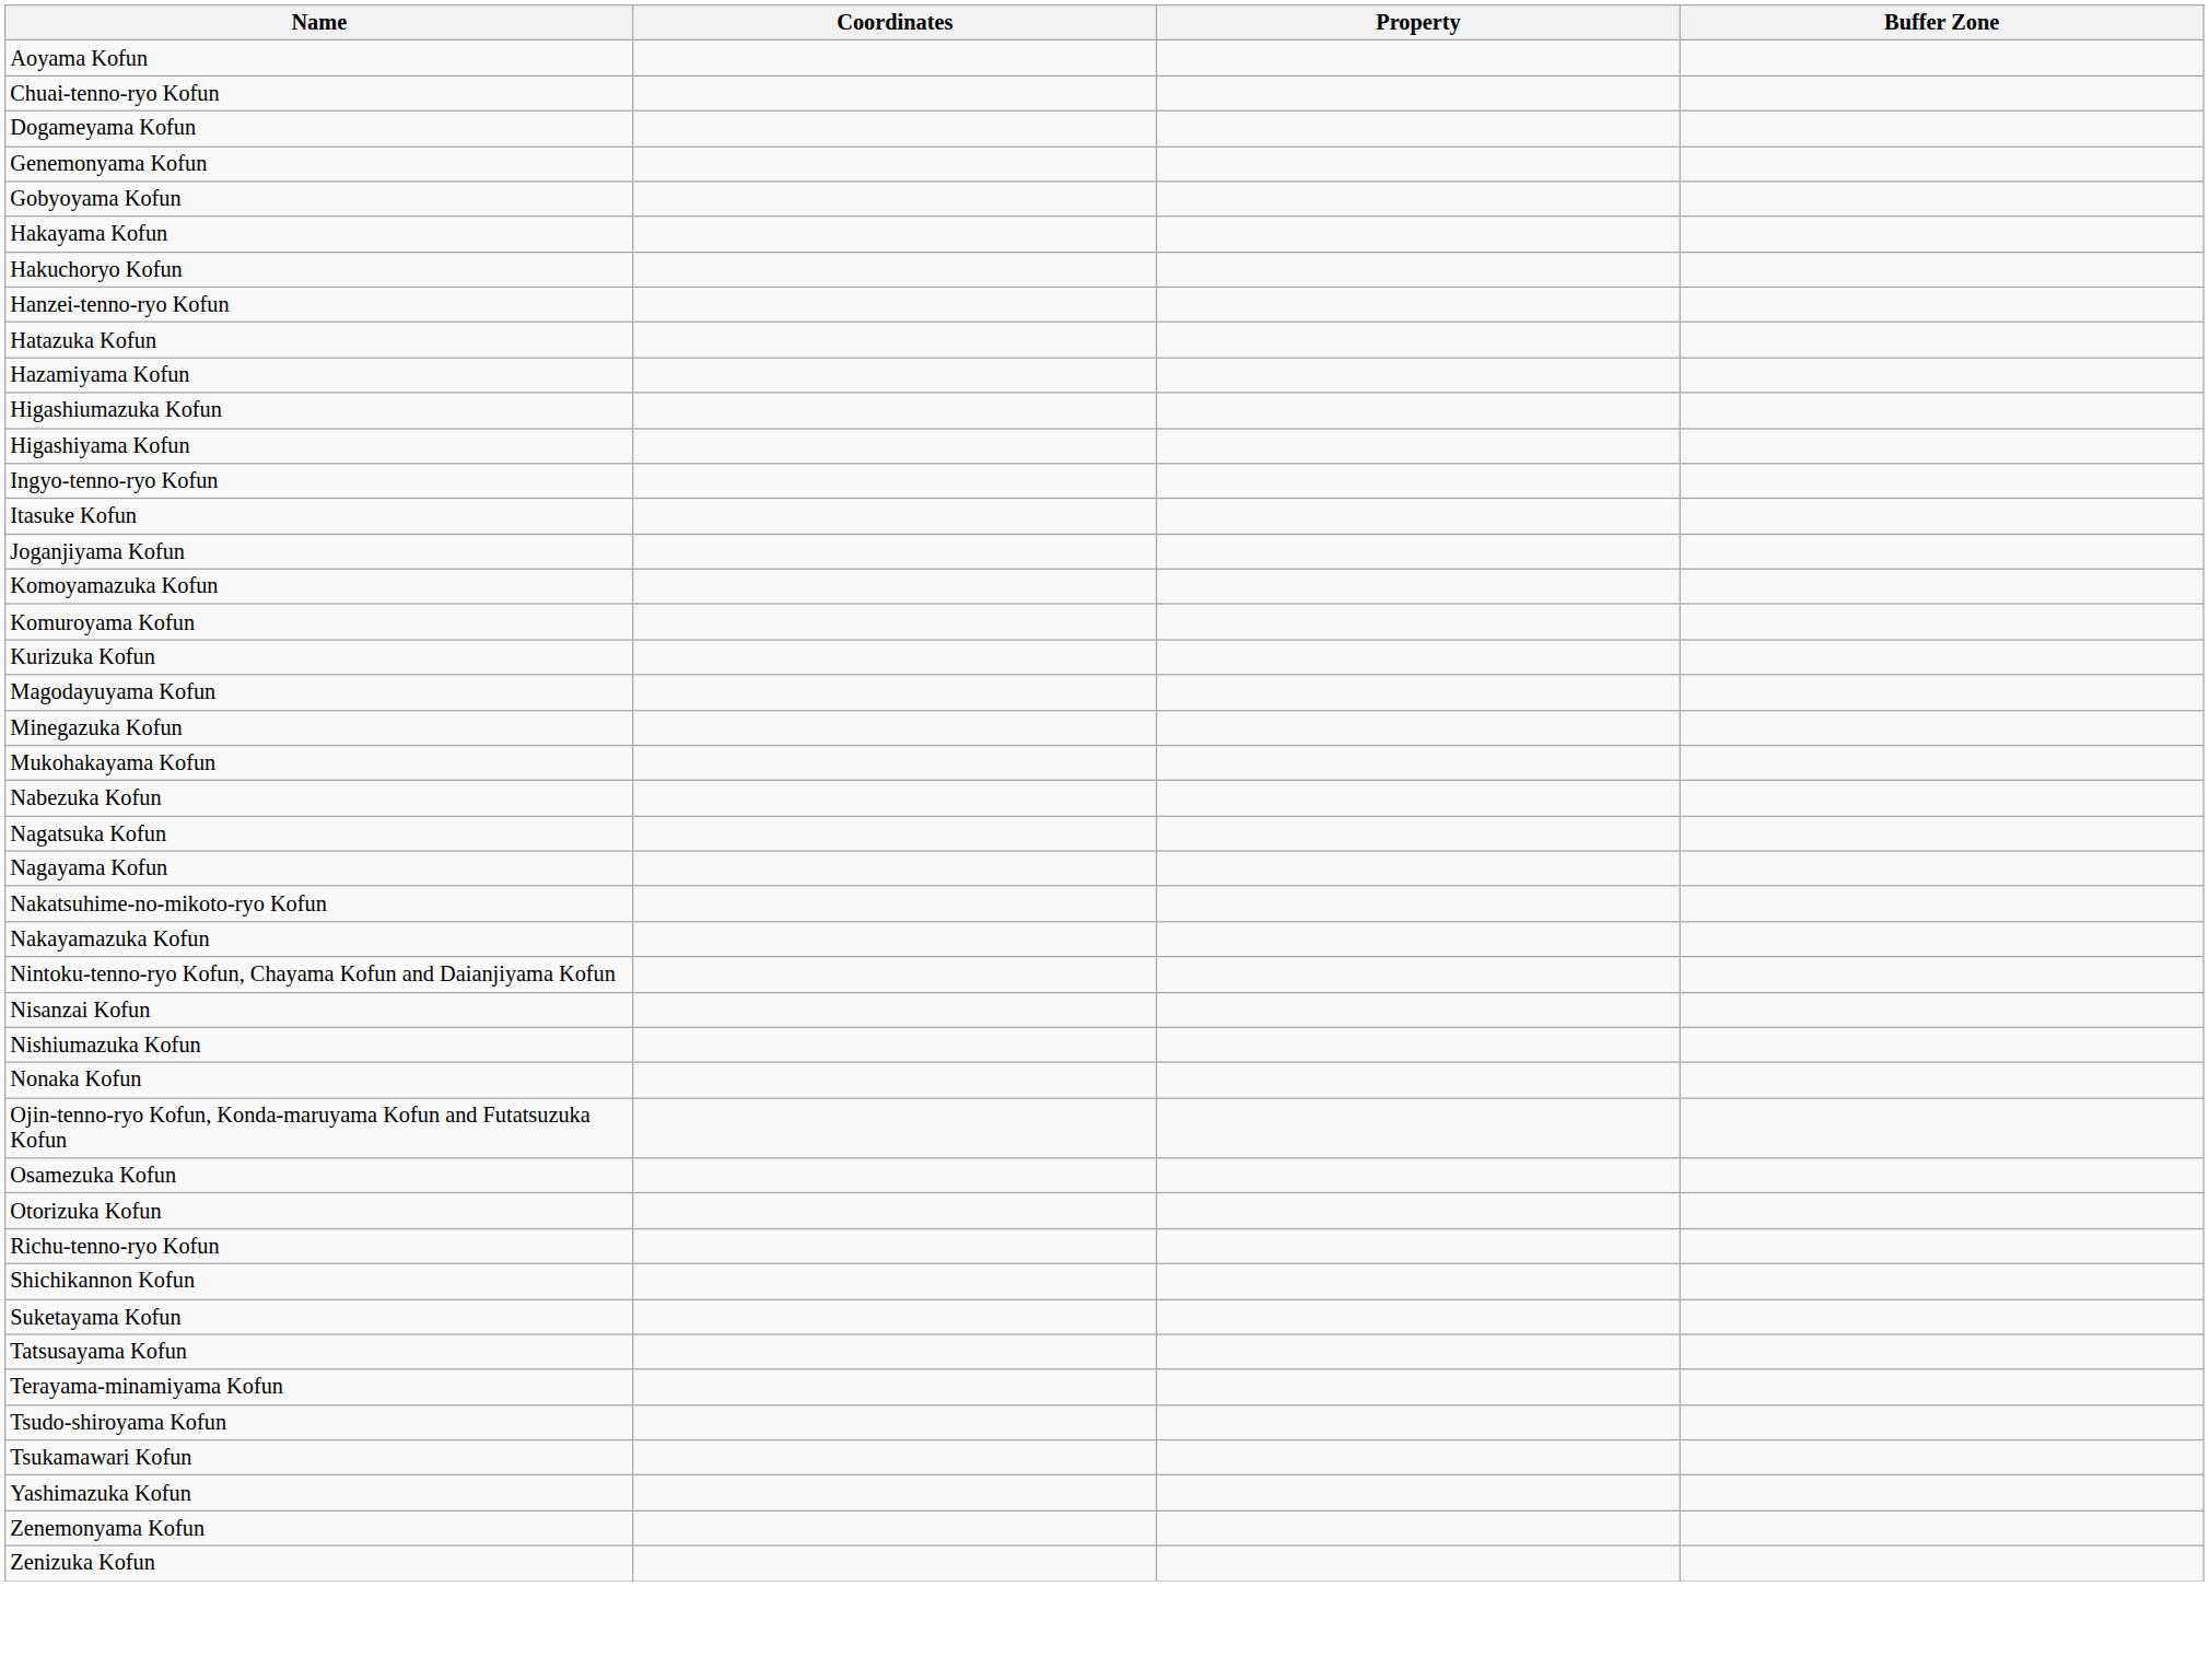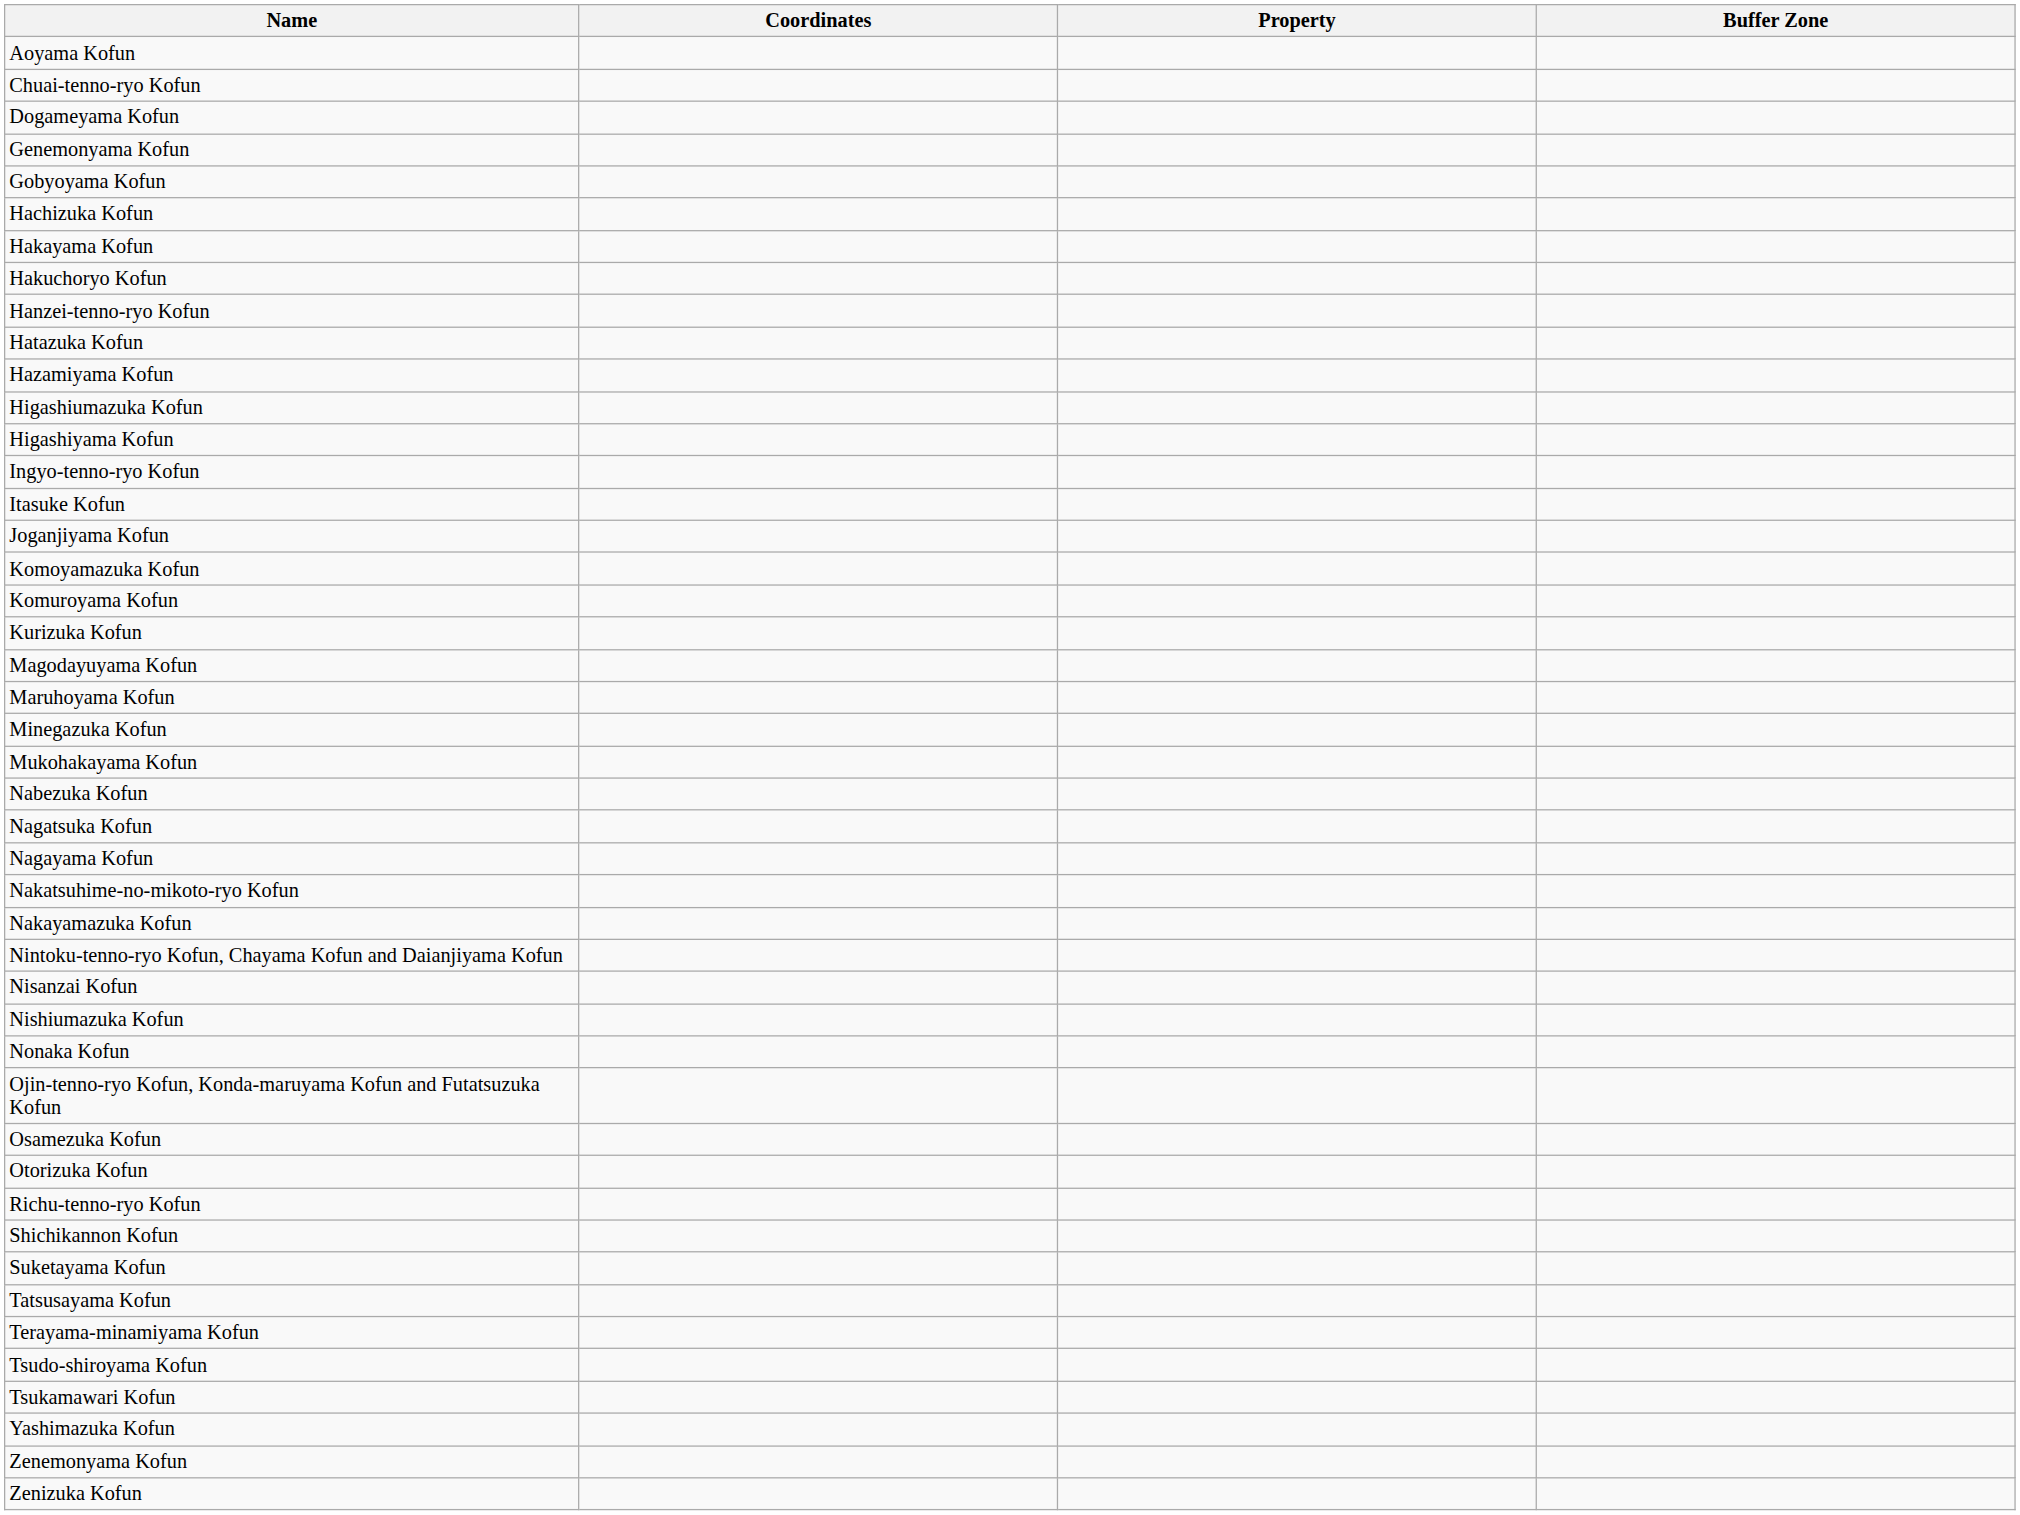 <table class="wikitable sortable" width="100%">
 <tr>
 <th width="12%">Name</th>
 <th class="unsortable" width="10%">Coordinates</th>
 <th width="10%">Property</th>
 <th width="10%">Buffer Zone</th>
 </tr>
 <tr>
 <td>Aoyama Kofun</td>
 <td></td>
 <td></td>
 <td></td>
 </tr>
 <tr>
 <td>Chuai-tenno-ryo Kofun</td>
 <td></td>
 <td></td>
 <td></td>
 </tr>
 <tr>
 <td>Dogameyama Kofun</td>
 <td></td>
 <td></td>
 <td></td>
 </tr>
 <tr>
 <td>Genemonyama Kofun</td>
 <td></td>
 <td></td>
 <td></td>
 </tr>
 <tr>
 <td>Gobyoyama Kofun</td>
+<td></td>
+<td></td>
+<td></td>
+</tr>
+<tr>
+<td>Hachizuka Kofun</td>
 <td></td>
 <td></td>
 <td></td>
 </tr>
 <tr>
 <td>Hakayama Kofun</td>
 <td></td>
 <td></td>
 <td></td>
 </tr>
 <tr>
 <td>Hakuchoryo Kofun</td>
 <td></td>
 <td></td>
 <td></td>
 </tr>
 <tr>
 <td>Hanzei-tenno-ryo Kofun</td>
 <td></td>
 <td></td>
 <td></td>
 </tr>
 <tr>
 <td>Hatazuka Kofun</td>
 <td></td>
 <td></td>
 <td></td>
 </tr>
 <tr>
 <td>Hazamiyama Kofun</td>
 <td></td>
 <td></td>
 <td></td>
 </tr>
 <tr>
 <td>Higashiumazuka Kofun</td>
 <td></td>
 <td></td>
 <td></td>
 </tr>
 <tr>
 <td>Higashiyama Kofun</td>
 <td></td>
 <td></td>
 <td></td>
 </tr>
 <tr>
 <td>Ingyo-tenno-ryo Kofun</td>
 <td></td>
 <td></td>
 <td></td>
 </tr>
 <tr>
 <td>Itasuke Kofun</td>
 <td></td>
 <td></td>
 <td></td>
 </tr>
 <tr>
 <td>Joganjiyama Kofun</td>
 <td></td>
 <td></td>
 <td></td>
 </tr>
 <tr>
 <td>Komoyamazuka Kofun</td>
 <td></td>
 <td></td>
 <td></td>
 </tr>
 <tr>
 <td>Komuroyama Kofun</td>
 <td></td>
 <td></td>
 <td></td>
 </tr>
 <tr>
 <td>Kurizuka Kofun</td>
 <td></td>
 <td></td>
 <td></td>
 </tr>
 <tr>
 <td>Magodayuyama Kofun</td>
+<td></td>
+<td></td>
+<td></td>
+</tr>
+<tr>
+<td>Maruhoyama Kofun</td>
 <td></td>
 <td></td>
 <td></td>
 </tr>
 <tr>
 <td>Minegazuka Kofun</td>
 <td></td>
 <td></td>
 <td></td>
 </tr>
 <tr>
 <td>Mukohakayama Kofun</td>
 <td></td>
 <td></td>
 <td></td>
 </tr>
 <tr>
 <td>Nabezuka Kofun</td>
 <td></td>
 <td></td>
 <td></td>
 </tr>
 <tr>
 <td>Nagatsuka Kofun</td>
 <td></td>
 <td></td>
 <td></td>
 </tr>
 <tr>
 <td>Nagayama Kofun</td>
 <td></td>
 <td></td>
 <td></td>
 </tr>
 <tr>
 <td>Nakatsuhime-no-mikoto-ryo Kofun</td>
 <td></td>
 <td></td>
 <td></td>
 </tr>
 <tr>
 <td>Nakayamazuka Kofun</td>
 <td></td>
 <td></td>
 <td></td>
 </tr>
 <tr>
 <td>Nintoku-tenno-ryo Kofun, Chayama Kofun and Daianjiyama Kofun</td>
 <td></td>
 <td></td>
 <td></td>
 </tr>
 <tr>
 <td>Nisanzai Kofun</td>
 <td></td>
 <td></td>
 <td></td>
 </tr>
 <tr>
 <td>Nishiumazuka Kofun</td>
 <td></td>
 <td></td>
 <td></td>
 </tr>
 <tr>
 <td>Nonaka Kofun</td>
 <td></td>
 <td></td>
 <td></td>
 </tr>
 <tr>
 <td>Ojin-tenno-ryo Kofun, Konda-maruyama Kofun and Futatsuzuka Kofun</td>
 <td></td>
 <td></td>
 <td></td>
 </tr>
 <tr>
 <td>Osamezuka Kofun</td>
 <td></td>
 <td></td>
 <td></td>
 </tr>
 <tr>
 <td>Otorizuka Kofun</td>
 <td></td>
 <td></td>
 <td></td>
 </tr>
 <tr>
 <td>Richu-tenno-ryo Kofun</td>
 <td></td>
 <td></td>
 <td></td>
 </tr>
 <tr>
 <td>Shichikannon Kofun</td>
 <td></td>
 <td></td>
 <td></td>
 </tr>
 <tr>
 <td>Suketayama Kofun</td>
 <td></td>
 <td></td>
 <td></td>
 </tr>
 <tr>
 <td>Tatsusayama Kofun</td>
 <td></td>
 <td></td>
 <td></td>
 </tr>
 <tr>
 <td>Terayama-minamiyama Kofun</td>
 <td></td>
 <td></td>
 <td></td>
 </tr>
 <tr>
 <td>Tsudo-shiroyama Kofun</td>
 <td></td>
 <td></td>
 <td></td>
 </tr>
 <tr>
 <td>Tsukamawari Kofun</td>
 <td></td>
 <td></td>
 <td></td>
 </tr>
 <tr>
 <td>Yashimazuka Kofun</td>
 <td></td>
 <td></td>
 <td></td>
 </tr>
 <tr>
 <td>Zenemonyama Kofun</td>
 <td></td>
 <td></td>
 <td></td>
 </tr>
 <tr>
 <td>Zenizuka Kofun</td>
 <td></td>
 <td></td>
 <td></td>
 </tr>
 </table>
